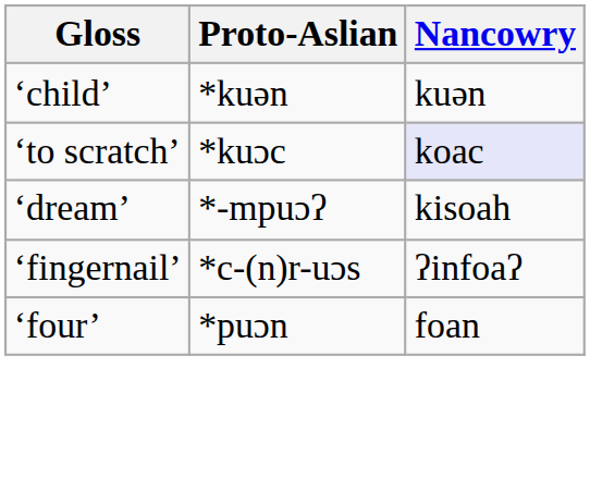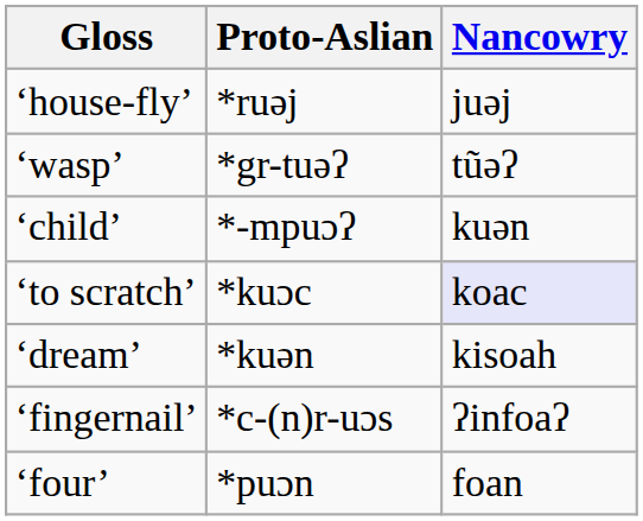 <table class="wikitable sortable">
 <tr>
 <th>Gloss</th>
 <th>Proto-Aslian</th>
 <th><a href='#'>Nancowry</a></th>
 </tr>
 <tr>
+<td>‘house-fly’</td>
+<td>*ruəj</td>
+<td>juəj</td>
+</tr>
+<tr>
+<td>‘wasp’</td>
+<td>*gr-tuəʔ</td>
+<td>tũəʔ</td>
+</tr>
+<tr>
 <td>‘child’</td>
-<td>*kuən</td>
+<td>*-mpuɔʔ</td>
 <td>kuən</td>
 </tr>
 <tr>
 <td>‘to scratch’</td>
 <td>*kuɔc</td>
 <td style="background: lavender;">koac</td>
 </tr>
 <tr>
 <td>‘dream’</td>
-<td>*-mpuɔʔ</td>
+<td>*kuən</td>
 <td>kisoah</td>
 </tr>
 <tr>
 <td>‘fingernail’</td>
 <td>*c-(n)r-uɔs</td>
 <td>ʔinfoaʔ</td>
 </tr>
 <tr>
 <td>‘four’</td>
 <td>*puɔn</td>
 <td>foan</td>
 </tr>
 </table>
